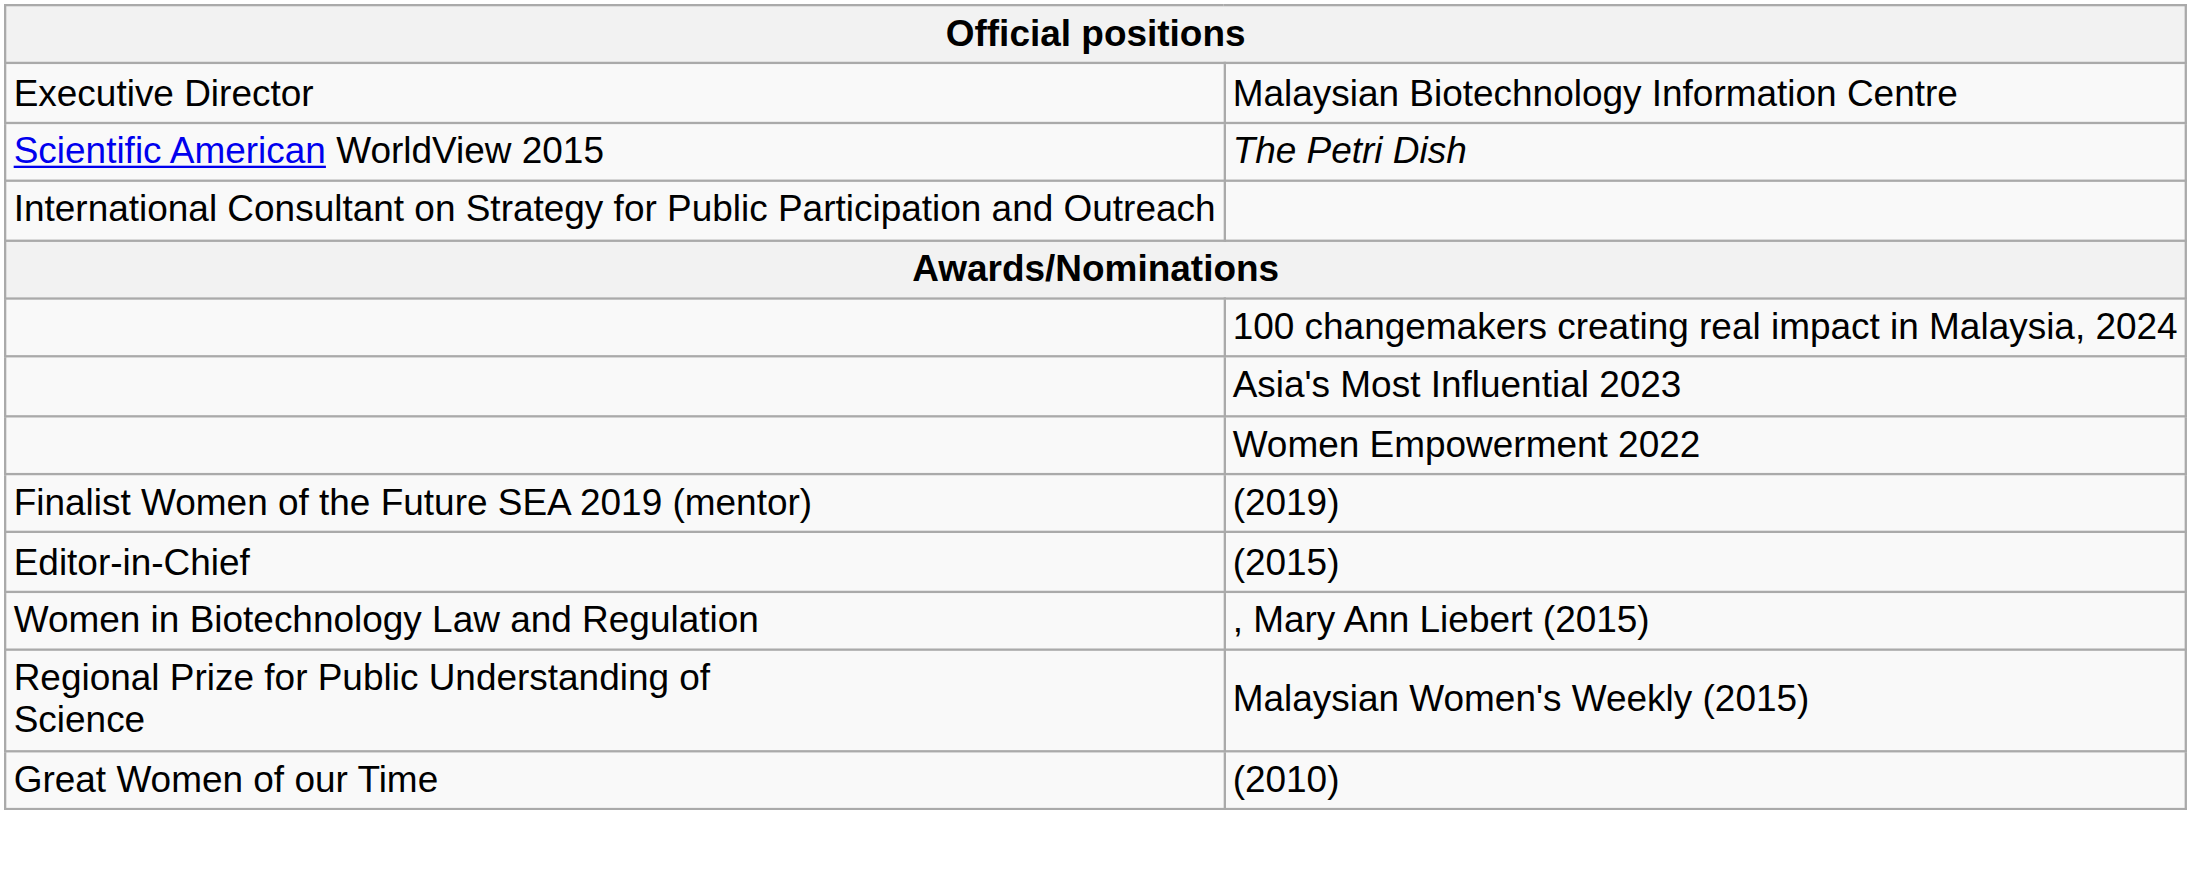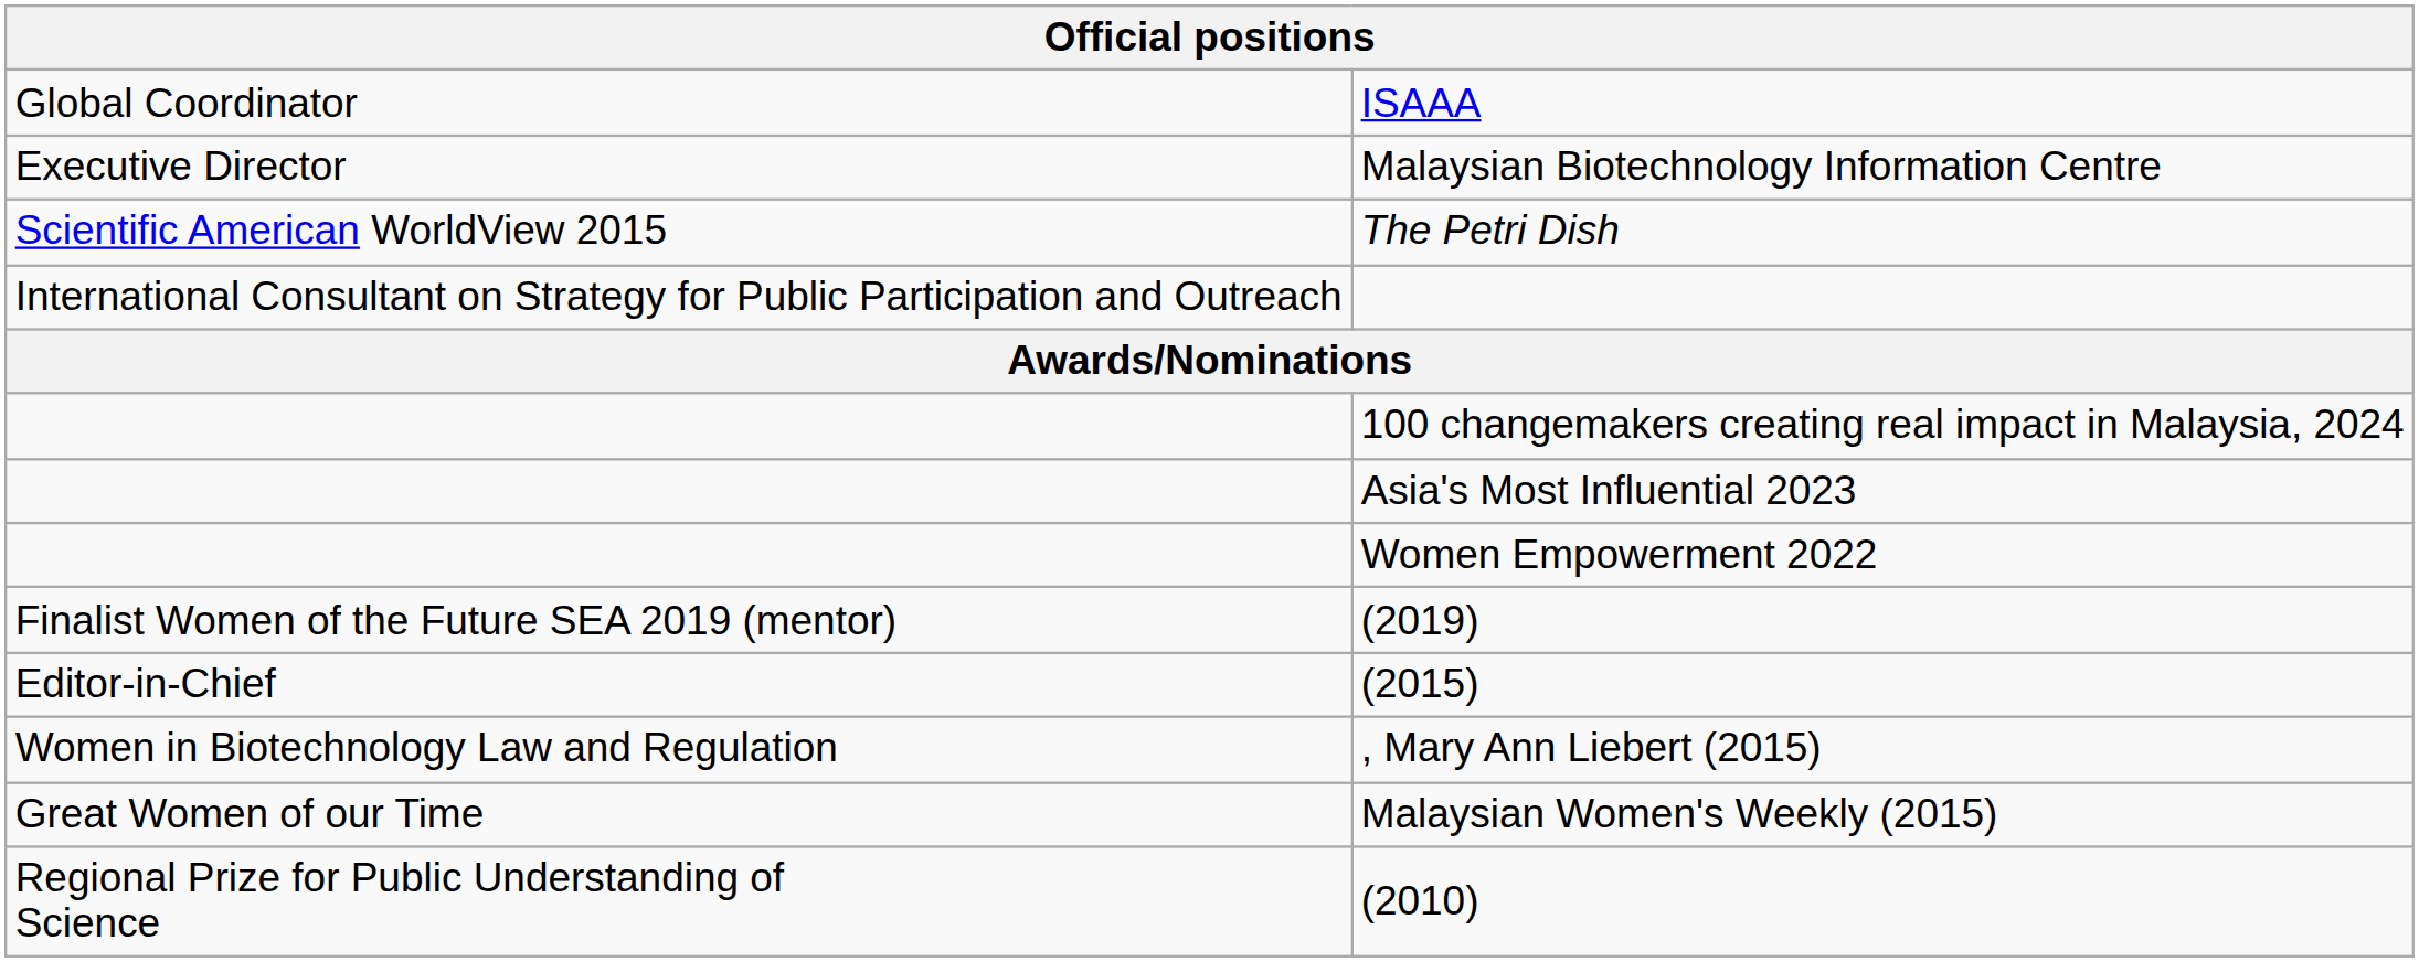 <table class="wikitable">
 <tr>
 <th colspan="2">Official positions</th>
+</tr>
+<tr>
+<td>Global Coordinator</td>
+<td><a href='#'>ISAAA</a></td>
 </tr>
 <tr>
 <td>Executive Director</td>
 <td>Malaysian Biotechnology Information Centre</td>
 </tr>
 <tr>
 <td><a href='#'>Scientific American</a> WorldView 2015</td>
 <td><em>The Petri Dish</em></td>
 </tr>
 <tr>
 <td>International Consultant on Strategy for Public Participation and Outreach</td>
 <td></td>
 </tr>
 <tr>
 <th colspan="2">Awards/Nominations</th>
 </tr>
 <tr>
 <td></td>
 <td>100 changemakers creating real impact in Malaysia, 2024</td>
 </tr>
 <tr>
 <td></td>
 <td>Asia's Most Influential 2023</td>
 </tr>
 <tr>
 <td></td>
 <td>Women Empowerment 2022</td>
 </tr>
 <tr>
 <td>Finalist Women of the Future SEA 2019 (mentor)</td>
 <td> (2019)</td>
 </tr>
 <tr>
 <td>Editor-in-Chief</td>
 <td>  (2015)</td>
 </tr>
 <tr>
 <td>Women in Biotechnology Law and Regulation</td>
 <td>, Mary Ann Liebert (2015)</td>
 </tr>
 <tr>
-<td>Regional Prize for Public Understanding of<br>Science</td>
+<td>Great Women of our Time</td>
 <td>Malaysian Women's Weekly (2015)</td>
 </tr>
 <tr>
-<td>Great Women of our Time</td>
+<td>Regional Prize for Public Understanding of<br>Science</td>
 <td> (2010)</td>
 </tr>
 </table>
